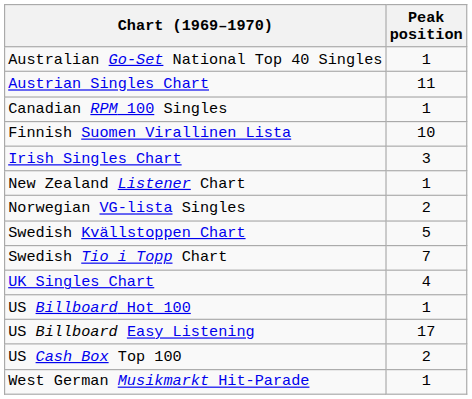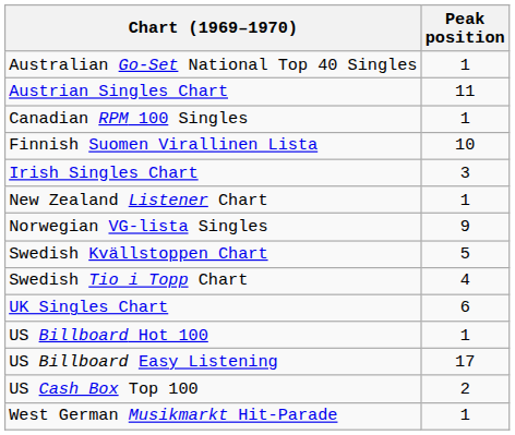 <table class="wikitable sortable">
 <tr>
 <th scope="col">Chart (1969–1970)</th>
 <th scope="col">Peak<br>position</th>
 </tr>
 <tr>
 <td scope="row">Australian <em><a href='#'>Go-Set</a></em> National Top 40 Singles</td>
 <td style="text-align:center;">1</td>
 </tr>
 <tr>
 <td scope="row"><a href='#'>Austrian Singles Chart</a></td>
 <td style="text-align:center;">11</td>
 </tr>
 <tr>
 <td scope="row">Canadian <a href='#'><em>RPM</em> 100</a> Singles</td>
 <td style="text-align:center;">1</td>
 </tr>
 <tr>
 <td scope="row">Finnish <a href='#'>Suomen Virallinen Lista</a></td>
 <td align="center">10</td>
 </tr>
 <tr>
 <td scope="row"><a href='#'>Irish Singles Chart</a></td>
 <td style="text-align:center;">3</td>
 </tr>
 <tr>
 <td scope="row">New Zealand <em><a href='#'>Listener</a></em> Chart</td>
 <td style="text-align:center;">1</td>
 </tr>
 <tr>
 <td scope="row">Norwegian <a href='#'>VG-lista</a> Singles</td>
-<td style="text-align:center;">2</td>
+<td style="text-align:center;">9</td>
 </tr>
 <tr>
 <td scope="row">Swedish <a href='#'>Kvällstoppen Chart</a></td>
 <td style="text-align:center;">5</td>
 </tr>
 <tr>
 <td scope="row">Swedish <em><a href='#'>Tio i Topp</a></em> Chart</td>
-<td style="text-align:center;">7</td>
+<td style="text-align:center;">4</td>
 </tr>
 <tr>
 <td scope="row"><a href='#'>UK Singles Chart</a></td>
-<td style="text-align:center;">4</td>
+<td style="text-align:center;">6</td>
 </tr>
 <tr>
 <td scope="row">US <a href='#'><em>Billboard</em> Hot 100</a></td>
 <td style="text-align:center;">1</td>
 </tr>
 <tr>
 <td scope="row">US <em>Billboard</em> <a href='#'>Easy Listening</a></td>
 <td style="text-align:center;">17</td>
 </tr>
 <tr>
 <td scope="row">US <em><a href='#'>Cash Box</a></em> Top 100</td>
 <td style="text-align:center;">2</td>
 </tr>
 <tr>
 <td scope="row">West German <a href='#'><em>Musikmarkt</em> Hit-Parade</a></td>
 <td style="text-align:center;">1</td>
 </tr>
 </table>
